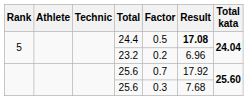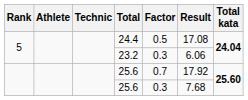 <table class="wikitable" style="text-align:center">
 <tr>
 <th>Rank</th>
 <th>Athlete</th>
 <th>Technic</th>
 <th>Total</th>
 <th>Factor</th>
 <th>Result</th>
 <th>Total<br>kata</th>
 </tr>
 <tr>
 <td rowspan=2>5</td>
 <td rowspan=2 align=left></td>
 <td rowspan=2 align=left></td>
 <td>24.4</td>
 <td>0.5</td>
-<td><strong>17.08</strong></td>
+<td>17.08</td>
 <td rowspan=2><strong>24.04</strong></td>
 </tr>
 <tr>
 <td>23.2</td>
-<td>0.2</td>
-<td>6.96</td>
+<td>0.3</td>
+<td>6.06</td>
 </tr>
 <tr>
 <td rowspan=2></td>
 <td rowspan=2 align=left></td>
 <td rowspan=2 align=left></td>
 <td>25.6</td>
 <td>0.7</td>
 <td>17.92</td>
 <td rowspan=2><strong>25.60</strong></td>
 </tr>
 <tr>
 <td>25.6</td>
 <td>0.3</td>
 <td>7.68</td>
 </tr>
 </table>
